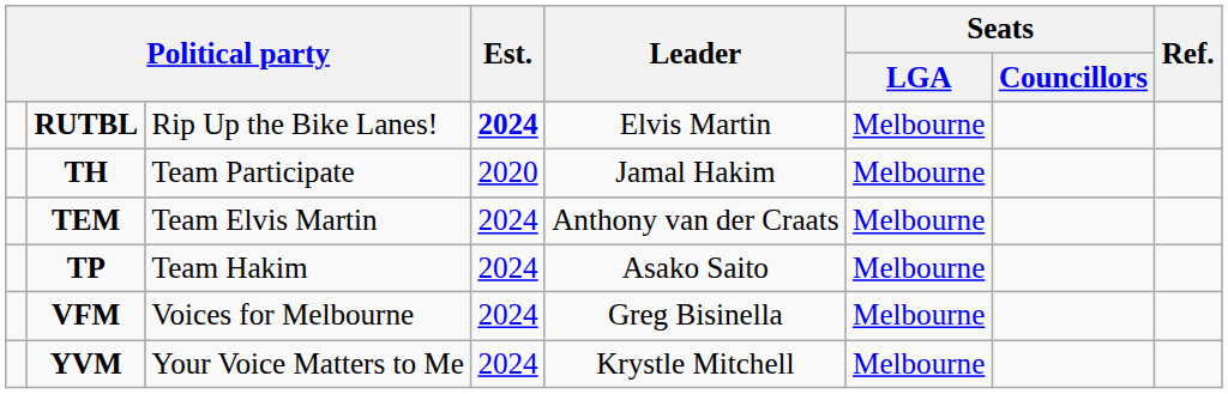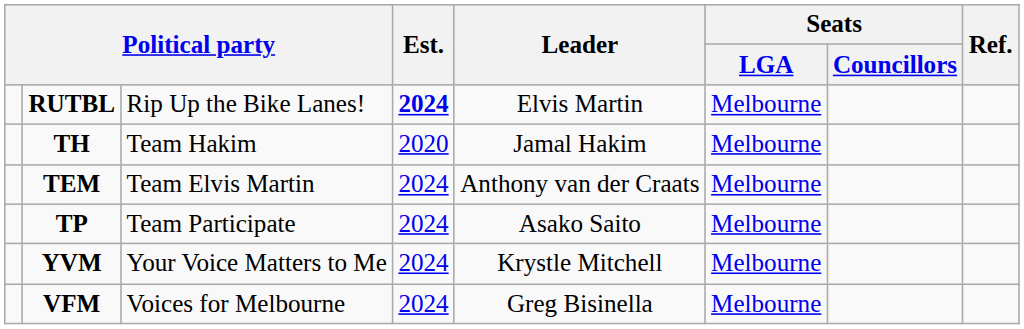 <table class="wikitable" style="text-align:center">
 <tr>
 <th colspan="3" rowspan="2"><a href='#'>Political party</a></th>
 <th rowspan="2">Est.</th>
 <th rowspan="2">Leader</th>
 <th colspan="2">Seats</th>
 <th rowspan="2">Ref.</th>
 </tr>
 <tr>
 <th><a href='#'>LGA</a></th>
 <th><a href='#'>Councillors</a></th>
 </tr>
 <tr>
 <td> </td>
 <td><strong>RUTBL</strong></td>
 <td style="text-align:left;">Rip Up the Bike Lanes!</td>
 <td><strong><a href='#'>2024</a></strong></td>
 <td>Elvis Martin</td>
 <td><a href='#'>Melbourne</a></td>
 <td></td>
 <td></td>
 </tr>
 <tr>
 <td> </td>
 <td><strong>TH</strong></td>
-<td style="text-align:left;">Team Participate</td>
+<td style="text-align:left;">Team Hakim</td>
 <td><a href='#'>2020</a></td>
 <td>Jamal Hakim</td>
 <td><a href='#'>Melbourne</a></td>
 <td></td>
 <td></td>
 </tr>
 <tr>
 <td> </td>
 <td><strong>TEM</strong></td>
 <td style="text-align:left;">Team Elvis Martin</td>
 <td><a href='#'>2024</a></td>
 <td>Anthony van der Craats</td>
 <td><a href='#'>Melbourne</a></td>
 <td></td>
 <td></td>
 </tr>
 <tr>
 <td> </td>
 <td><strong>TP</strong></td>
-<td style="text-align:left;">Team Hakim</td>
+<td style="text-align:left;">Team Participate</td>
 <td><a href='#'>2024</a></td>
 <td>Asako Saito</td>
+<td><a href='#'>Melbourne</a></td>
+<td></td>
+<td></td>
+</tr>
+<tr>
+<td> </td>
+<td><strong>YVM</strong></td>
+<td style="text-align:left;">Your Voice Matters to Me</td>
+<td><a href='#'>2024</a></td>
+<td>Krystle Mitchell</td>
 <td><a href='#'>Melbourne</a></td>
 <td></td>
 <td></td>
 </tr>
 <tr>
 <td> </td>
 <td><strong>VFM</strong></td>
 <td style="text-align:left;">Voices for Melbourne</td>
 <td><a href='#'>2024</a></td>
 <td>Greg Bisinella</td>
 <td><a href='#'>Melbourne</a></td>
 <td></td>
 <td></td>
 </tr>
-<tr>
-<td> </td>
-<td><strong>YVM</strong></td>
-<td style="text-align:left;">Your Voice Matters to Me</td>
-<td><a href='#'>2024</a></td>
-<td>Krystle Mitchell</td>
-<td><a href='#'>Melbourne</a></td>
-<td></td>
-<td></td>
-</tr>
 </table>
